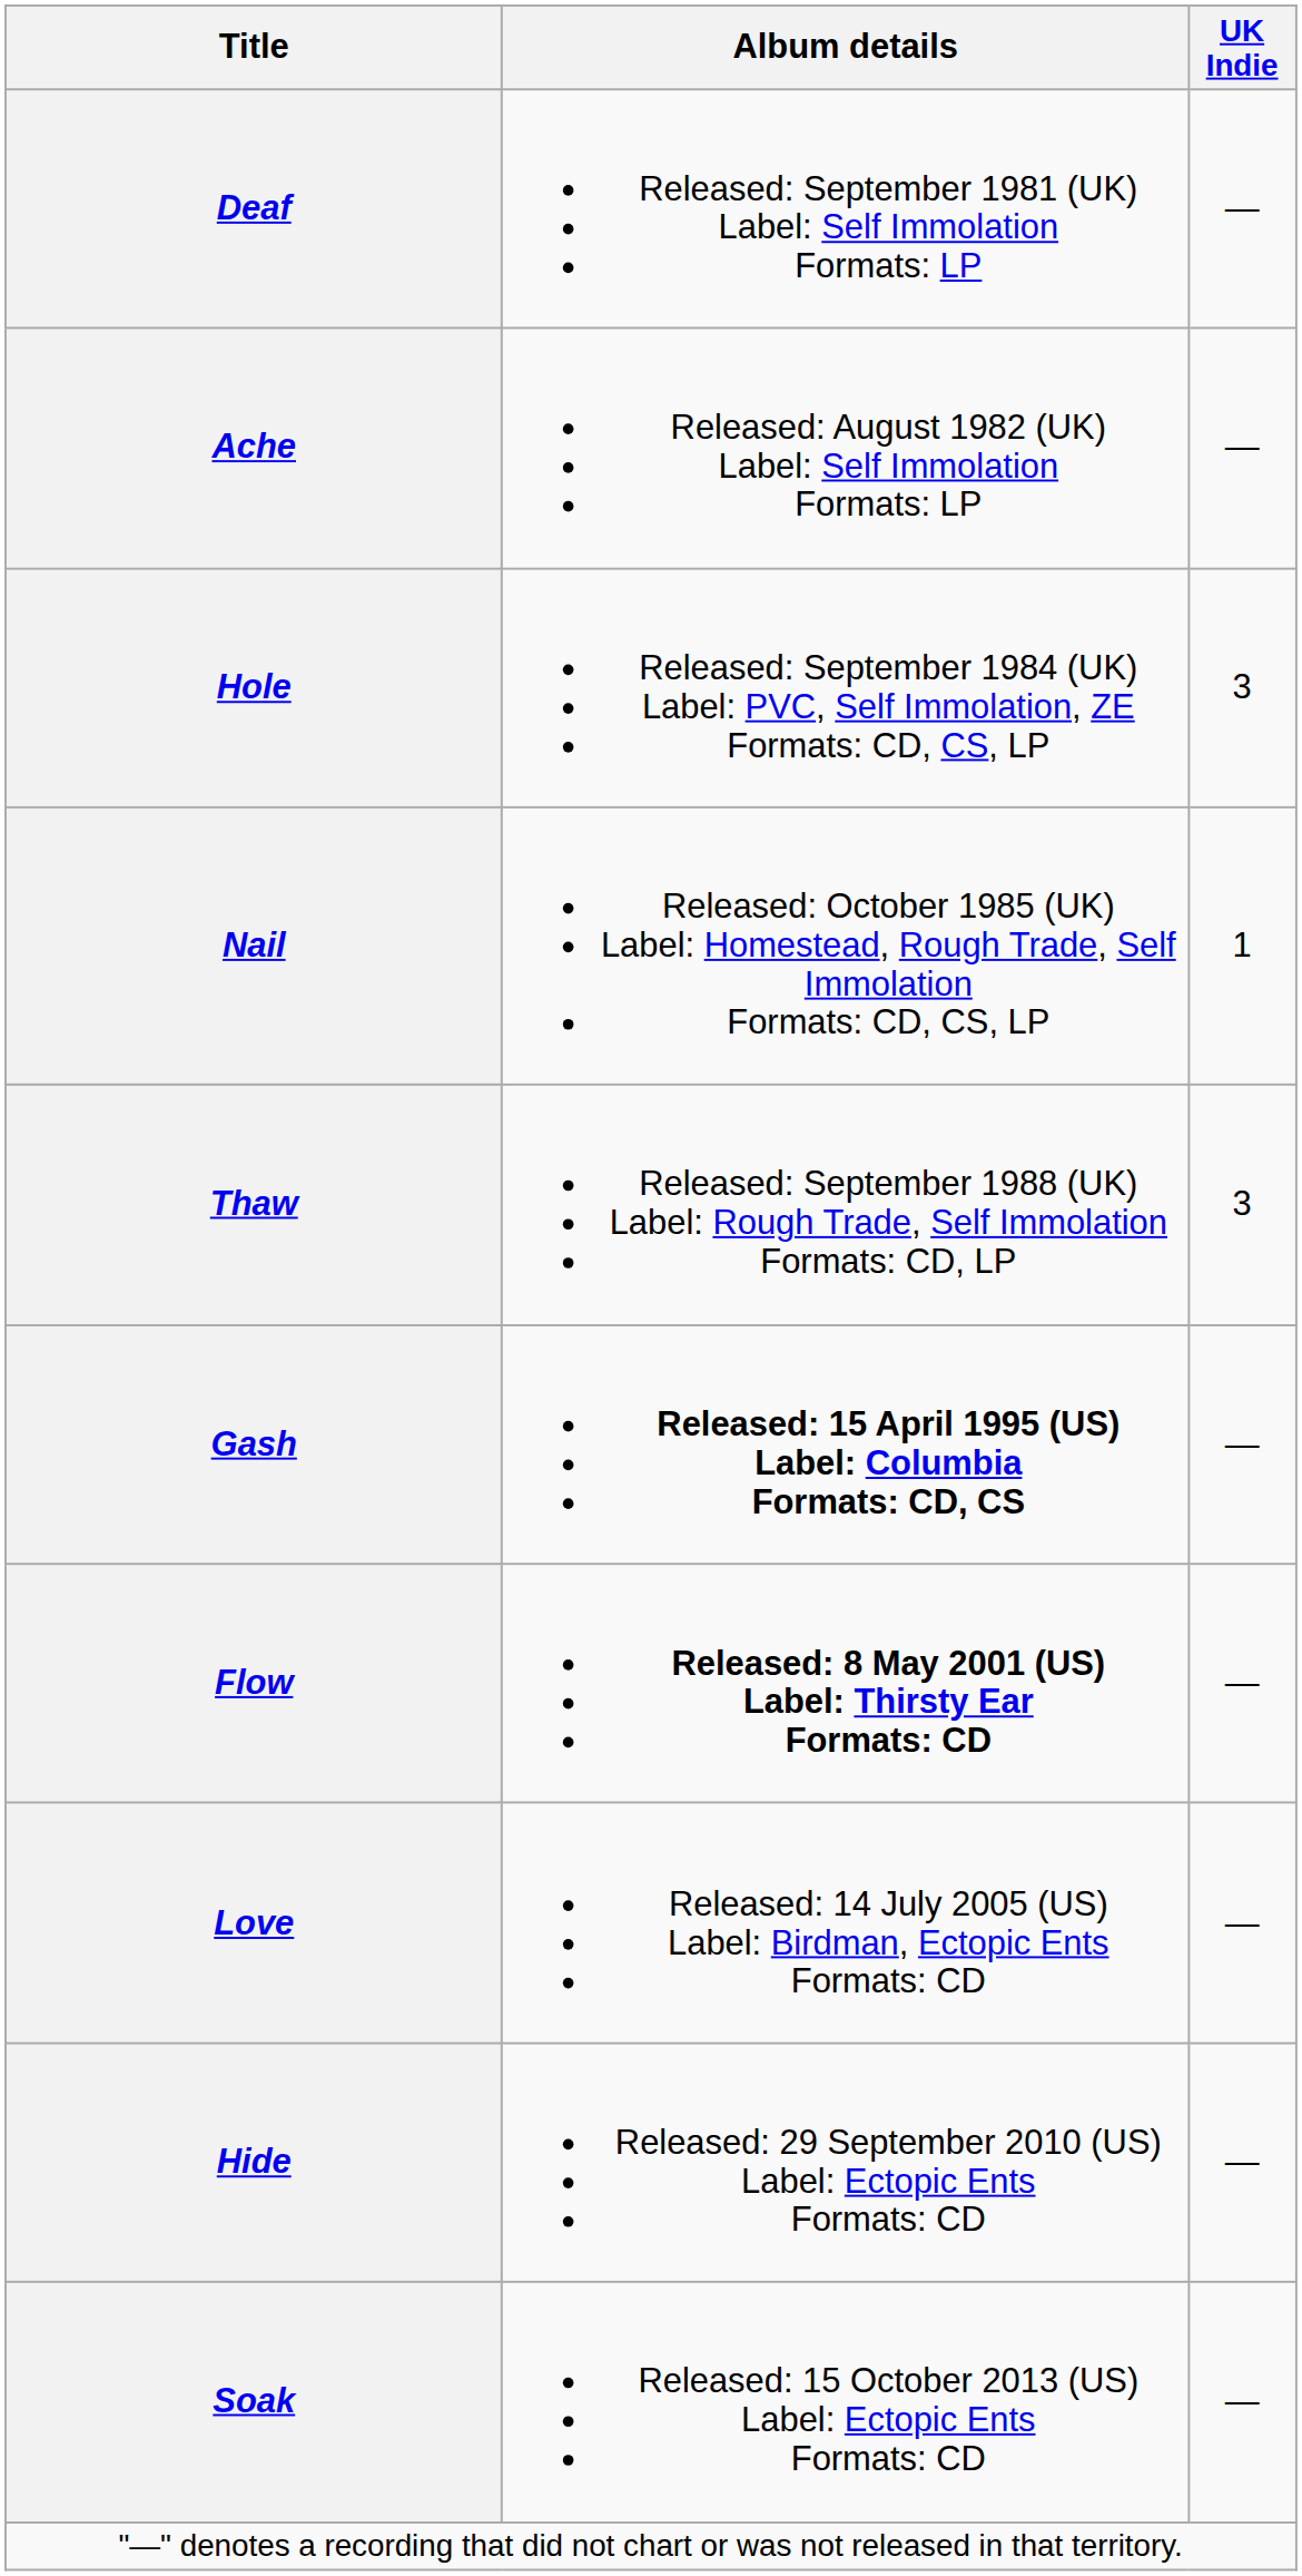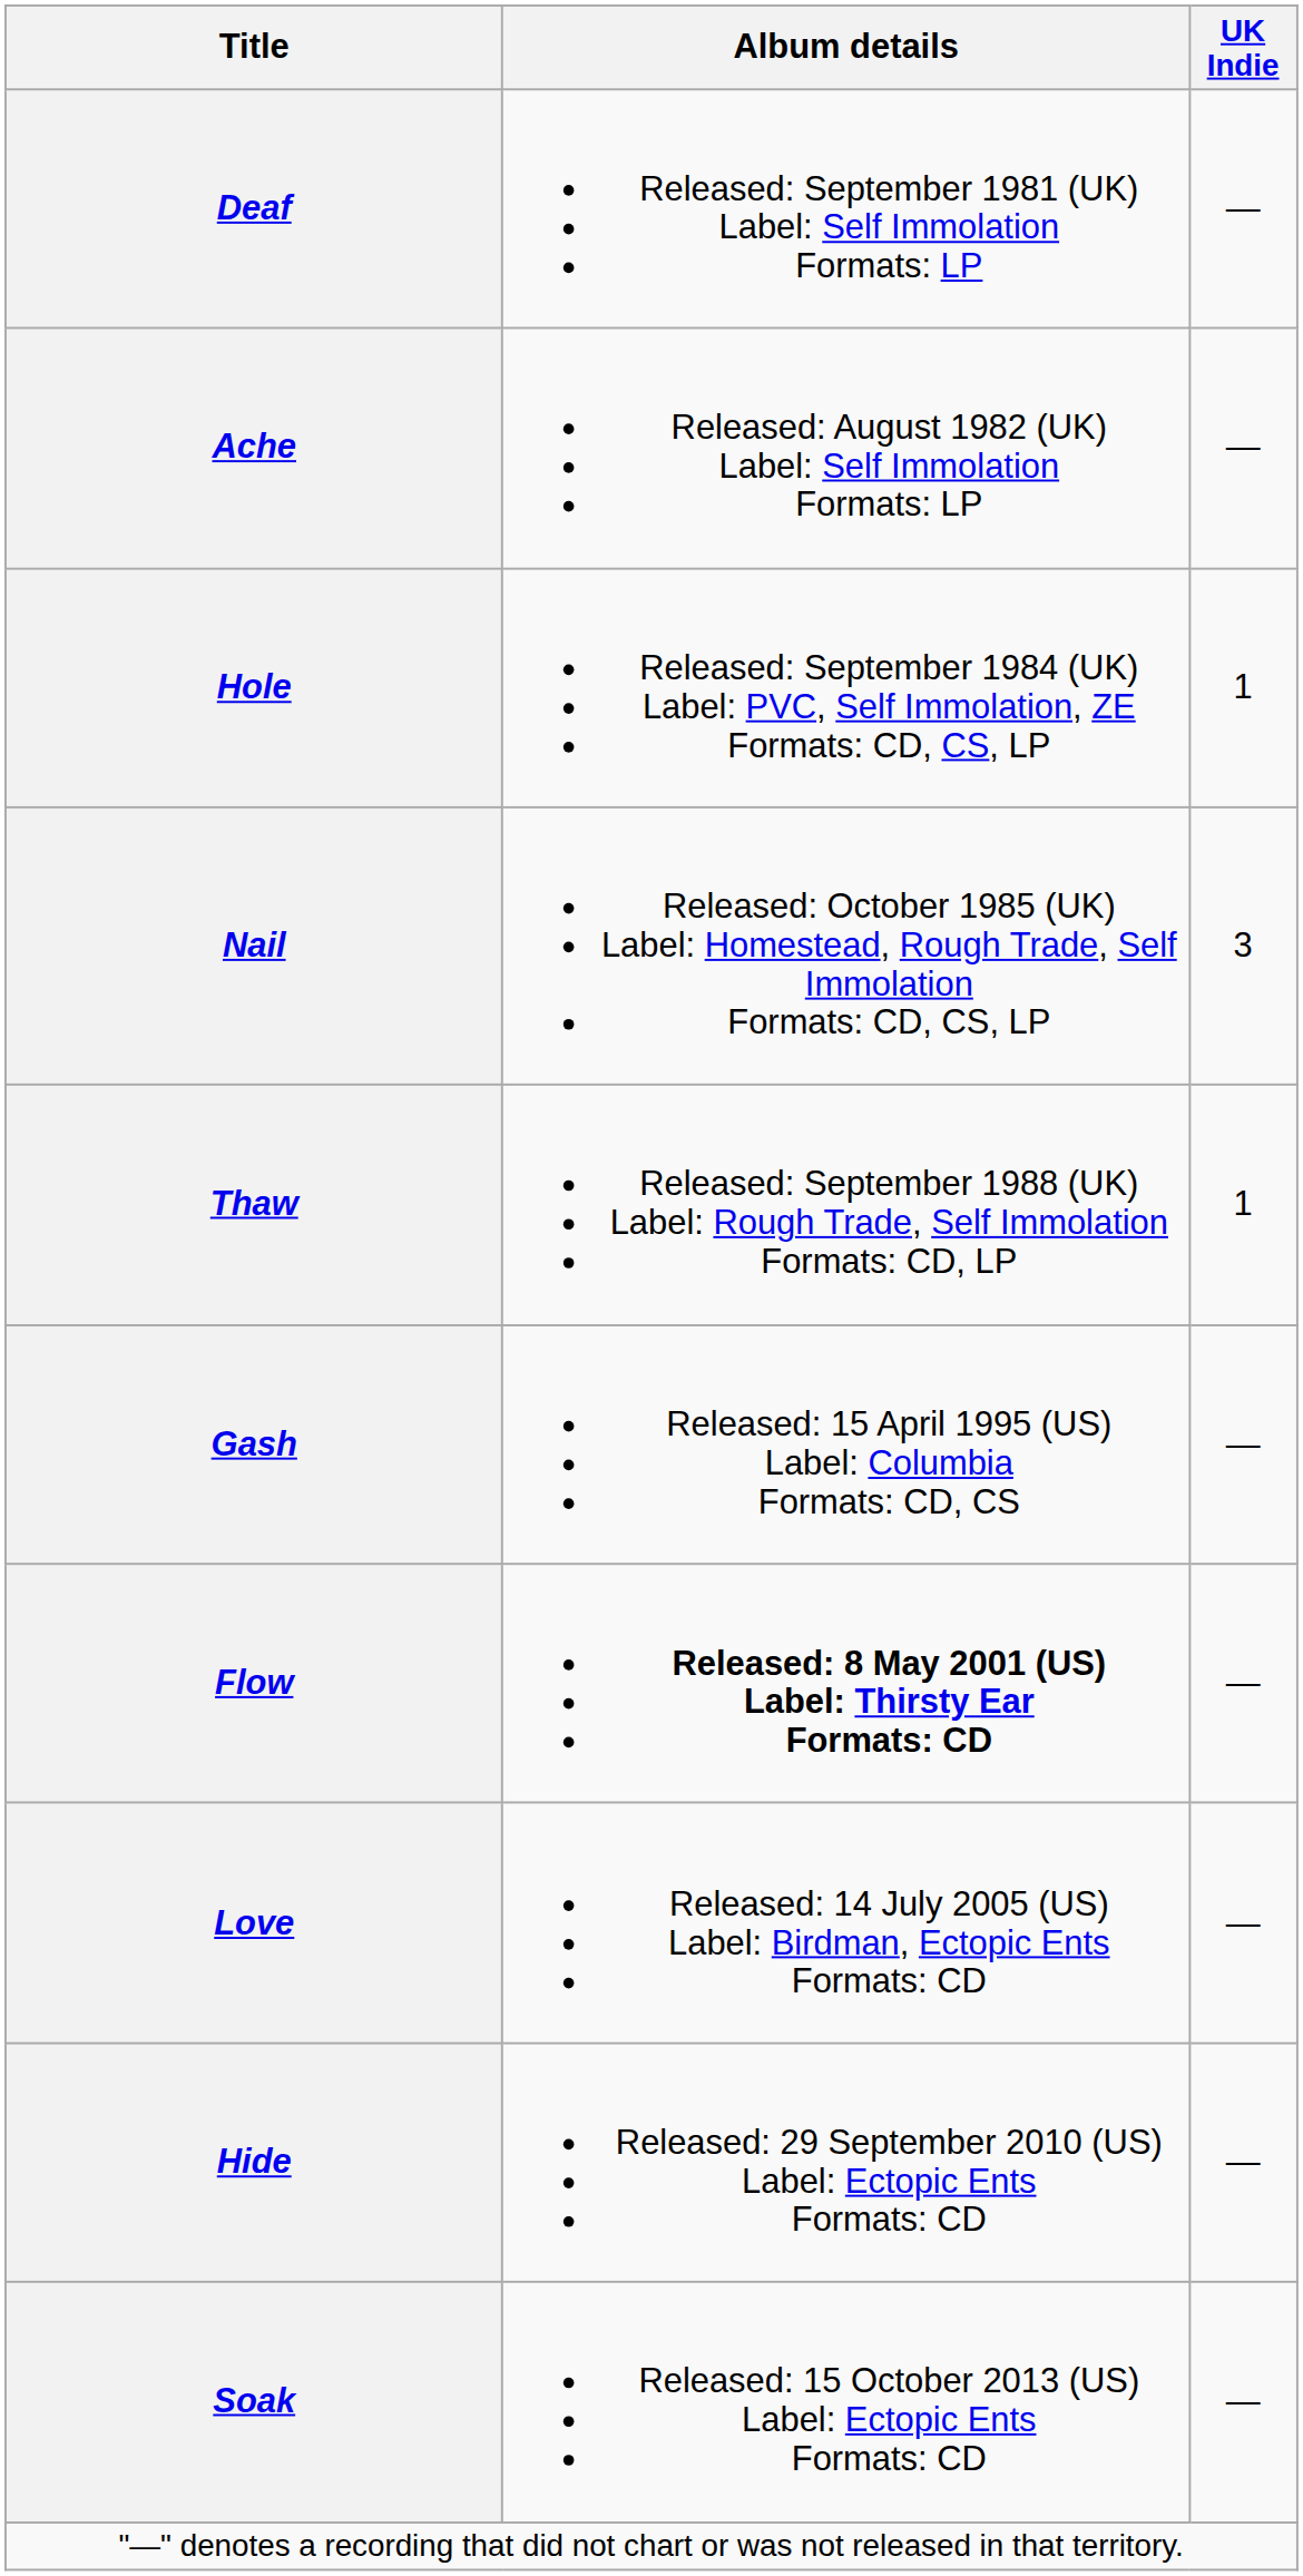 <table class="wikitable plainrowheaders" style="text-align:center;">
 <tr>
 <th scope="col" rowspan="1" style="width:14em;">Title</th>
 <th scope="col" rowspan="1" style="width:19.5em;">Album details</th>
 <th scope="col" rowspan="1" style="width:3em;font-size:90%;"><a href='#'>UK Indie</a><br></th>
 </tr>
 <tr>
 <th scope="row"><em><a href='#'>Deaf</a></em></th>
 <td><br><ul><li>Released: September 1981 <span>(UK)</span></li><li>Label: <a href='#'>Self Immolation</a></li><li>Formats: <a href='#'>LP</a></li></ul></td>
 <td>—</td>
 </tr>
 <tr>
 <th scope="row"><em><a href='#'>Ache</a></em></th>
 <td><br><ul><li>Released: August 1982 <span>(UK)</span></li><li>Label: <a href='#'>Self Immolation</a></li><li>Formats: LP</li></ul></td>
 <td>—</td>
 </tr>
 <tr>
 <th scope="row"><em><a href='#'>Hole</a></em></th>
 <td><br><ul><li>Released: September 1984 <span>(UK)</span></li><li>Label: <a href='#'>PVC</a>, <a href='#'>Self Immolation</a>, <a href='#'>ZE</a></li><li>Formats: CD, <a href='#'>CS</a>, LP</li></ul></td>
-<td>3</td>
+<td>1</td>
 </tr>
 <tr>
 <th scope="row"><em><a href='#'>Nail</a></em></th>
 <td><br><ul><li>Released: October 1985 <span>(UK)</span></li><li>Label: <a href='#'>Homestead</a>, <a href='#'>Rough Trade</a>, <a href='#'>Self Immolation</a></li><li>Formats: CD, CS, LP</li></ul></td>
-<td>1</td>
+<td>3</td>
 </tr>
 <tr>
 <th scope="row"><em><a href='#'>Thaw</a></em></th>
 <td><br><ul><li>Released: September 1988 <span>(UK)</span></li><li>Label: <a href='#'>Rough Trade</a>, <a href='#'>Self Immolation</a></li><li>Formats: CD, LP</li></ul></td>
-<td>3</td>
+<td>1</td>
 </tr>
 <tr>
 <th scope="row"><em><a href='#'>Gash</a></em></th>
-<td><strong><br><ul><li>Released: 15 April 1995 <span>(US)</span></li><li>Label: <a href='#'>Columbia</a></li><li>Formats: CD, CS</li></ul></strong></td>
+<td><br><ul><li>Released: 15 April 1995 <span>(US)</span></li><li>Label: <a href='#'>Columbia</a></li><li>Formats: CD, CS</li></ul></td>
 <td>—</td>
 </tr>
 <tr>
 <th scope="row"><em><a href='#'>Flow</a></em></th>
 <td><strong><br><ul><li>Released: 8 May 2001 <span>(US)</span></li><li>Label: <a href='#'>Thirsty Ear</a></li><li>Formats: CD</li></ul></strong></td>
 <td>—</td>
 </tr>
 <tr>
 <th scope="row"><em><a href='#'>Love</a></em></th>
 <td><br><ul><li>Released: 14 July 2005 <span>(US)</span></li><li>Label: <a href='#'>Birdman</a>, <a href='#'>Ectopic Ents</a></li><li>Formats: CD</li></ul></td>
 <td>—</td>
 </tr>
 <tr>
 <th scope="row"><em><a href='#'>Hide</a></em></th>
 <td><br><ul><li>Released: 29 September 2010 <span>(US)</span></li><li>Label: <a href='#'>Ectopic Ents</a></li><li>Formats: CD</li></ul></td>
 <td>—</td>
 </tr>
 <tr>
 <th scope="row"><em><a href='#'>Soak</a></em></th>
 <td><br><ul><li>Released: 15 October 2013 <span>(US)</span></li><li>Label: <a href='#'>Ectopic Ents</a></li><li>Formats: CD</li></ul></td>
 <td>—</td>
 </tr>
 <tr>
 <td colspan="6" style="font-size:90%">"—" denotes a recording that did not chart or was not released in that territory.</td>
 </tr>
 </table>
